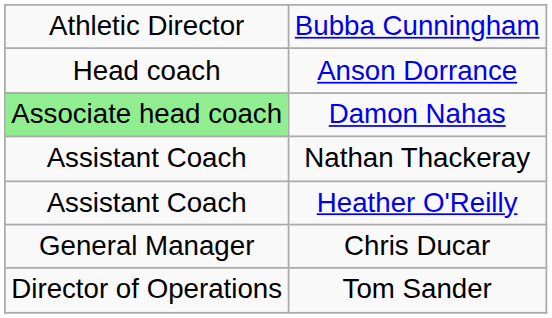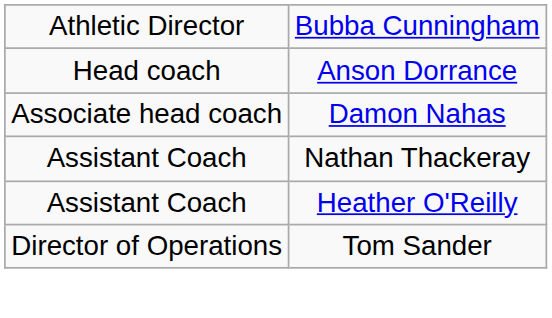 <table class="wikitable" style="text-align:center;">
 <tr>
 <td>Athletic Director</td>
 <td><a href='#'>Bubba Cunningham</a></td>
 </tr>
 <tr>
 <td>Head coach</td>
 <td><a href='#'>Anson Dorrance</a></td>
 </tr>
 <tr>
-<td style="background: lightgreen;">Associate head coach</td>
+<td>Associate head coach</td>
 <td><a href='#'>Damon Nahas</a></td>
 </tr>
 <tr>
 <td>Assistant Coach</td>
 <td>Nathan Thackeray</td>
 </tr>
 <tr>
 <td>Assistant Coach</td>
 <td><a href='#'>Heather O'Reilly</a></td>
 </tr>
 <tr>
-<td>General Manager</td>
-<td>Chris Ducar</td>
-</tr>
-<tr>
 <td>Director of Operations</td>
 <td>Tom Sander</td>
 </tr>
 </table>
